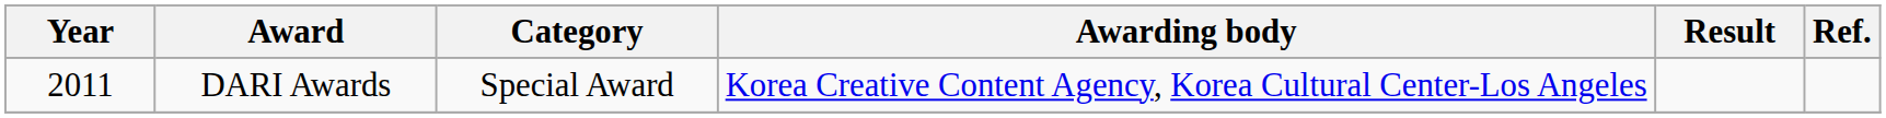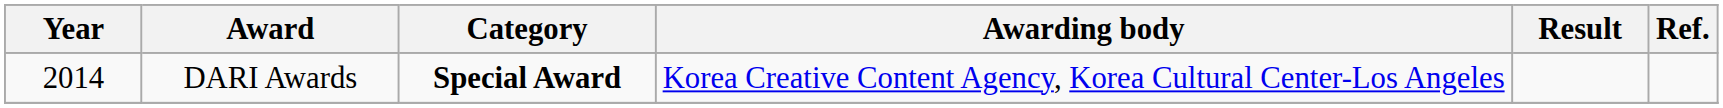 <table class="wikitable sortable plainrowheaders" style="text-align:center;">
 <tr>
 <th style="width:8%;" scope="col">Year</th>
 <th style="width:15%;" scope="col">Award</th>
 <th style="width:15%;" scope="col">Category</th>
 <th style="width:50%;" scope="col">Awarding body</th>
 <th style="width:8%;" scope="col">Result</th>
 <th style="width:4%;" scope="col">Ref.</th>
 </tr>
 <tr>
-<td>2011</td>
+<td>2014</td>
 <td>DARI Awards</td>
-<td>Special Award</td>
+<td><strong>Special Award</strong></td>
 <td><a href='#'>Korea Creative Content Agency</a>, <a href='#'>Korea Cultural Center-Los Angeles</a></td>
 <td></td>
 <td></td>
 </tr>
 <tr>
 </tr>
 </table>
